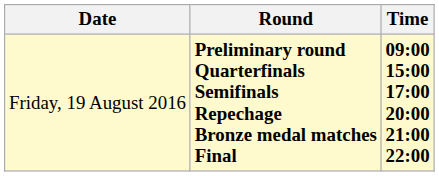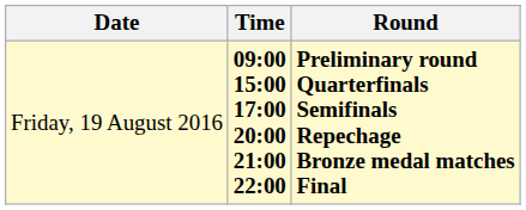 <table class="wikitable">
 <tr>
 <th>Date</th>
+<th>Time</th>
 <th>Round</th>
-<th>Time</th>
 </tr>
 <tr>
 <td style=background:lemonchiffon>Friday, 19 August 2016</td>
+<td style=background:lemonchiffon><strong>09:00<br>15:00<br>17:00<br>20:00<br>21:00<br>22:00</strong></td>
 <td style=background:lemonchiffon><strong>Preliminary round<br>Quarterfinals<br>Semifinals<br>Repechage<br>Bronze medal matches<br>Final</strong></td>
-<td style=background:lemonchiffon><strong>09:00<br>15:00<br>17:00<br>20:00<br>21:00<br>22:00</strong></td>
 </tr>
 </table>
